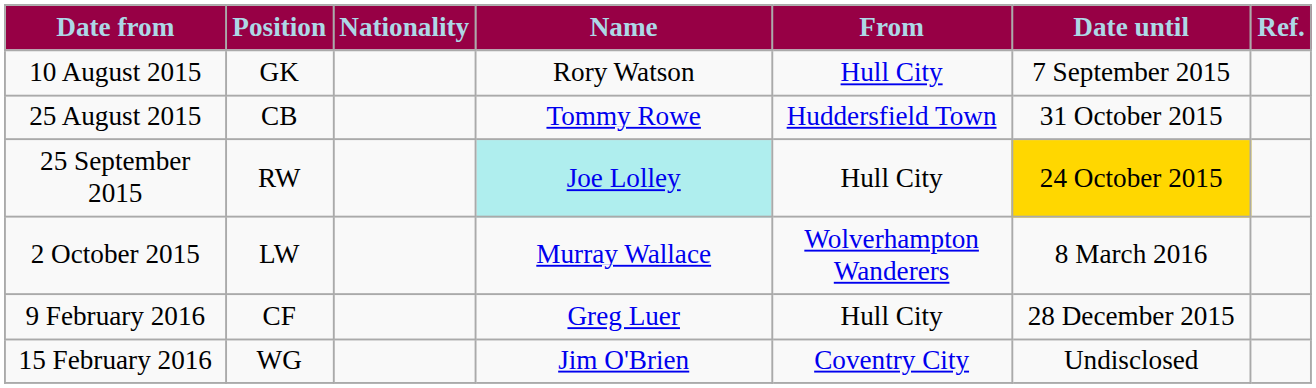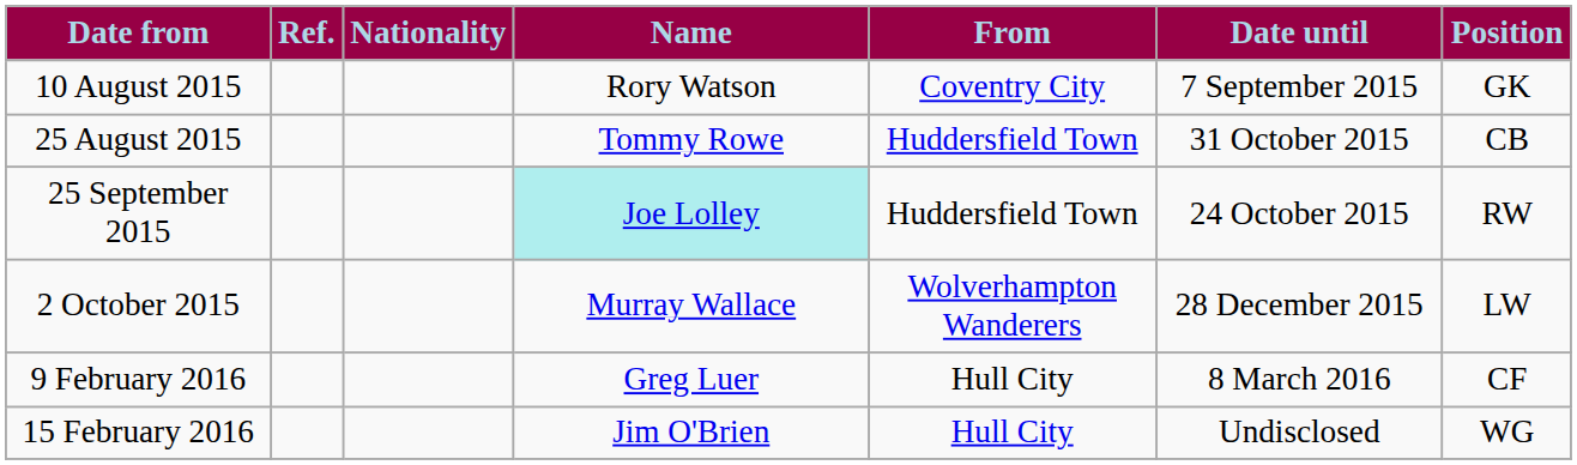 <table class="wikitable"  style="text-align:center; font-size:90%; ">
 <tr>
 <th style="background:#970045; color:#ADD8E6; width:110px;">Date from</th>
-<th style="background:#970045; color:#ADD8E6; width:50px;">Position</th>
+<th style="background:#970045; color:#ADD8E6; width:25px;">Ref.</th>
 <th style="background:#970045; color:#ADD8E6; width:50px;">Nationality</th>
 <th style="background:#970045; color:#ADD8E6; width:150px;">Name</th>
 <th style="background:#970045; color:#ADD8E6; width:120px;">From</th>
 <th style="background:#970045; color:#ADD8E6; width:120px;">Date until</th>
-<th style="background:#970045; color:#ADD8E6; width:25px;">Ref.</th>
+<th style="background:#970045; color:#ADD8E6; width:50px;">Position</th>
 </tr>
 <tr>
 <td>10 August 2015</td>
-<td>GK</td>
+<td></td>
 <td></td>
 <td>Rory Watson</td>
-<td><a href='#'>Hull City</a></td>
+<td><a href='#'>Coventry City</a></td>
 <td>7 September 2015</td>
-<td></td>
+<td>GK</td>
 </tr>
 <tr>
 <td>25 August 2015</td>
-<td>CB</td>
+<td></td>
 <td></td>
 <td><a href='#'>Tommy Rowe</a></td>
 <td><a href='#'>Huddersfield Town</a></td>
 <td>31 October 2015</td>
-<td></td>
+<td>CB</td>
 </tr>
 <tr>
 <td>25 September 2015</td>
-<td>RW</td>
+<td></td>
 <td></td>
 <td style="background: paleturquoise;"><a href='#'>Joe Lolley</a></td>
-<td>Hull City</td>
-<td style="background: gold;">24 October 2015</td>
-<td></td>
+<td>Huddersfield Town</td>
+<td>24 October 2015</td>
+<td>RW</td>
 </tr>
 <tr>
 <td>2 October 2015</td>
-<td>LW</td>
+<td></td>
 <td></td>
 <td><a href='#'>Murray Wallace</a></td>
 <td><a href='#'>Wolverhampton Wanderers</a></td>
-<td>8 March 2016</td>
-<td></td>
+<td>28 December 2015</td>
+<td>LW</td>
 </tr>
 <tr>
 <td>9 February 2016</td>
-<td>CF</td>
+<td></td>
 <td></td>
 <td><a href='#'>Greg Luer</a></td>
 <td>Hull City</td>
-<td>28 December 2015</td>
-<td></td>
+<td>8 March 2016</td>
+<td>CF</td>
 </tr>
 <tr>
 <td>15 February 2016</td>
-<td>WG</td>
+<td></td>
 <td></td>
 <td><a href='#'>Jim O'Brien</a></td>
-<td><a href='#'>Coventry City</a></td>
+<td><a href='#'>Hull City</a></td>
 <td>Undisclosed</td>
-<td></td>
+<td>WG</td>
 </tr>
 </table>
